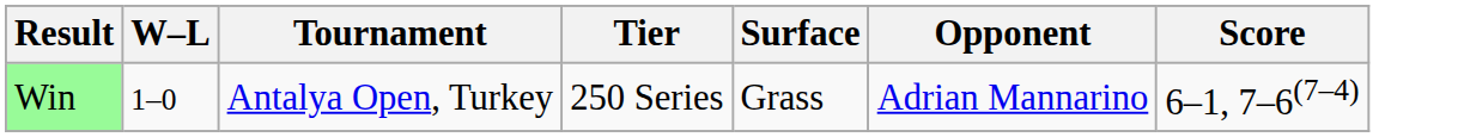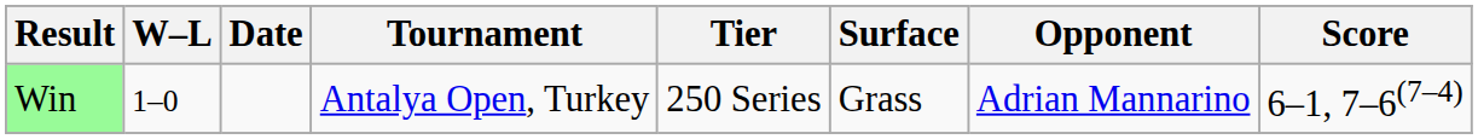 <table class="sortable wikitable">
 <tr>
 <th>Result</th>
 <th class="unsortable">W–L</th>
+<th>Date</th>
 <th>Tournament</th>
 <th>Tier</th>
 <th>Surface</th>
 <th>Opponent</th>
 <th class="unsortable">Score</th>
 </tr>
 <tr>
 <td style="background:#98FB98">Win</td>
 <td><small>1–0</small></td>
+<td><a href='#'></a></td>
 <td><a href='#'>Antalya Open</a>, Turkey</td>
 <td>250 Series</td>
 <td>Grass</td>
 <td> <a href='#'>Adrian Mannarino</a></td>
 <td>6–1, 7–6<sup>(7–4)</sup></td>
 </tr>
 </table>
